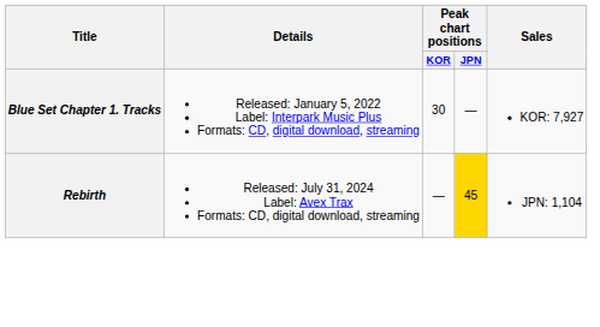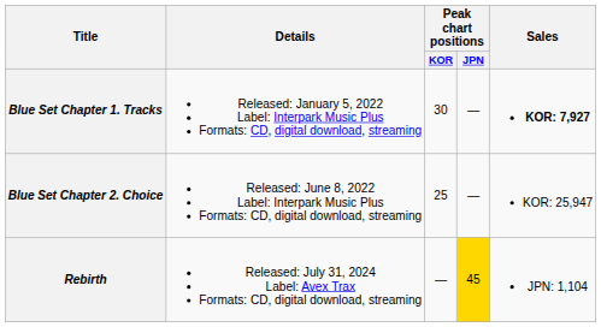 <table class="wikitable plainrowheaders" style="text-align:center">
 <tr>
 <th scope="col" rowspan="2">Title</th>
 <th scope="col" rowspan="2">Details</th>
 <th scope="col" colspan="2">Peak chart positions</th>
 <th scope="col" rowspan="2">Sales</th>
 </tr>
 <tr>
 <th scope="col" style="font-size:90%; width:2.5em"><a href='#'>KOR</a><br></th>
 <th scope="col" style="font-size:90%; width:2.5em"><a href='#'>JPN</a><br></th>
 </tr>
 <tr>
 <th scope="row"><em>Blue Set Chapter 1. Tracks</em></th>
 <td><br><ul><li>Released: January 5, 2022</li><li>Label: <a href='#'>Interpark Music Plus</a></li><li>Formats: <a href='#'>CD</a>, <a href='#'>digital download</a>, <a href='#'>streaming</a></li></ul></td>
 <td>30</td>
 <td>—</td>
-<td><br><ul><li>KOR: 7,927</li></ul></td>
+<td><strong><br><ul><li>KOR: 7,927</li></ul></strong></td>
+</tr>
+<tr>
+<th scope="row"><em>Blue Set Chapter 2. Choice</em></th>
+<td><br><ul><li>Released: June 8, 2022</li><li>Label: Interpark Music Plus</li><li>Formats: CD, digital download, streaming</li></ul></td>
+<td>25</td>
+<td>—</td>
+<td><br><ul><li>KOR: 25,947</li></ul></td>
 </tr>
 <tr>
 <th scope="row"><em>Rebirth</em></th>
 <td><br><ul><li>Released: July 31, 2024</li><li>Label: <a href='#'>Avex Trax</a></li><li>Formats: CD, digital download, streaming</li></ul></td>
 <td>—</td>
 <td style="background: gold;">45</td>
 <td><br><ul><li>JPN: 1,104</li></ul></td>
 </tr>
 </table>
